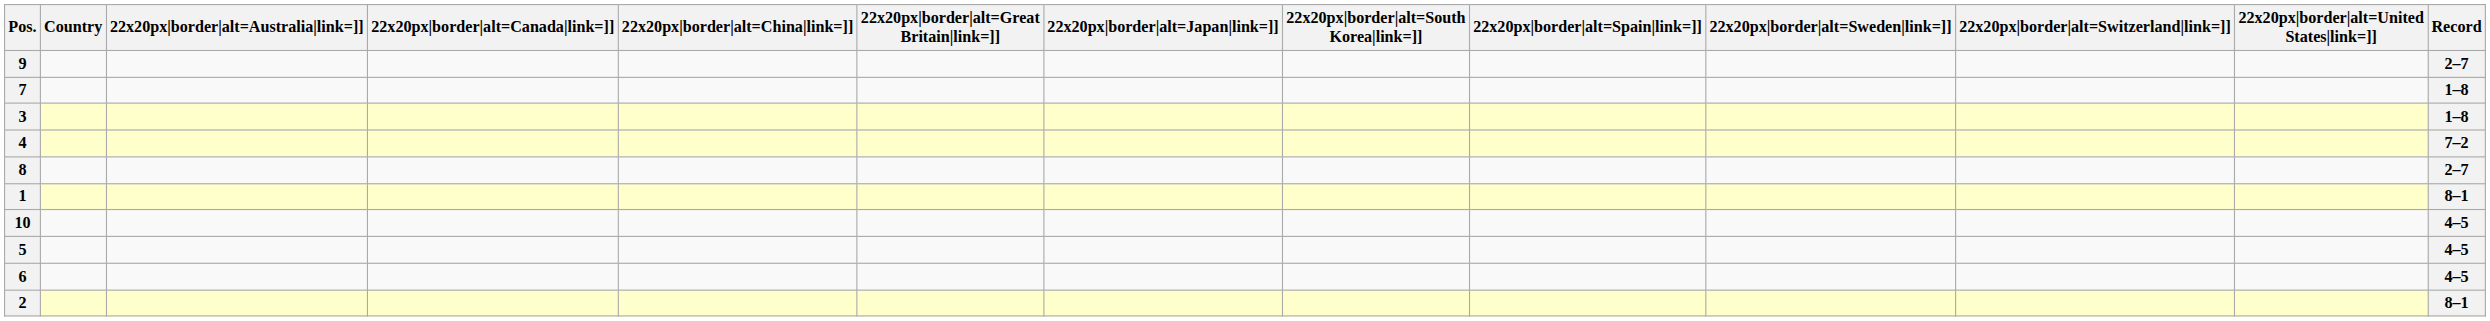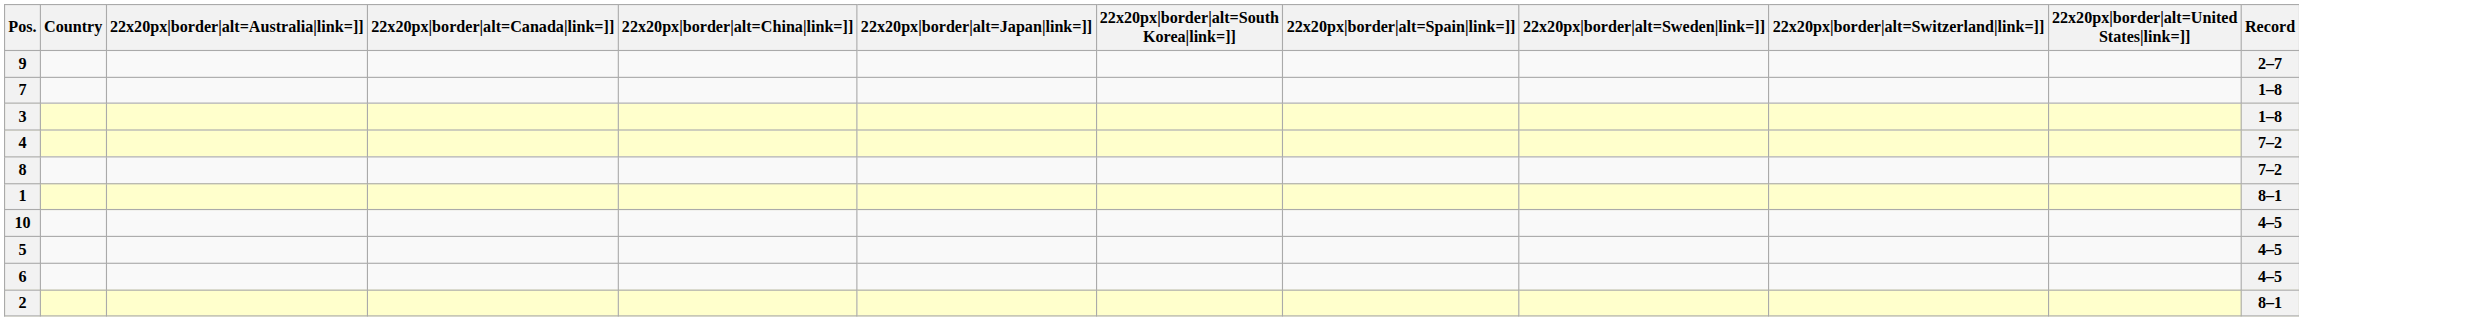 <table class="wikitable sortable nowrap" style="text-align:center; font-size:0.9em">
 <tr>
 <th>Pos.</th>
 <th>Country</th>
 <th [[Image:>22x20px|border|alt=Australia|link=]]</th>
 <th [[Image:>22x20px|border|alt=Canada|link=]]</th>
 <th [[Image:>22x20px|border|alt=China|link=]]</th>
-<th [[Image:>22x20px|border|alt=Great Britain|link=]]</th>
 <th [[Image:>22x20px|border|alt=Japan|link=]]</th>
 <th [[Image:>22x20px|border|alt=South Korea|link=]]</th>
 <th [[Image:>22x20px|border|alt=Spain|link=]]</th>
 <th [[Image:>22x20px|border|alt=Sweden|link=]]</th>
 <th [[Image:>22x20px|border|alt=Switzerland|link=]]</th>
 <th [[Image:>22x20px|border|alt=United States|link=]]</th>
 <th>Record</th>
 </tr>
 <tr>
 <th>9</th>
 <td style="text-align:left;"></td>
-<td></td>
 <td></td>
 <td></td>
 <td></td>
 <td></td>
 <td></td>
 <td></td>
 <td></td>
 <td></td>
 <td></td>
 <th>2–7</th>
 </tr>
 <tr>
 <th>7</th>
 <td style="text-align:left;"></td>
 <td></td>
 <td></td>
 <td></td>
 <td></td>
 <td></td>
 <td></td>
 <td></td>
 <td></td>
 <td></td>
-<td></td>
 <th>1–8</th>
 </tr>
 <tr bgcolor=#ffffcc>
 <th>3</th>
 <td style="text-align:left;"></td>
-<td></td>
 <td></td>
 <td></td>
 <td></td>
 <td></td>
 <td></td>
 <td></td>
 <td></td>
 <td></td>
 <td></td>
 <th>1–8</th>
 </tr>
 <tr bgcolor=#ffffcc>
 <th>4</th>
 <td style="text-align:left;"></td>
 <td></td>
 <td></td>
 <td></td>
 <td></td>
 <td></td>
 <td></td>
 <td></td>
 <td></td>
 <td></td>
-<td></td>
 <th>7–2</th>
 </tr>
 <tr>
 <th>8</th>
 <td style="text-align:left;"></td>
 <td></td>
 <td></td>
 <td></td>
 <td></td>
 <td></td>
 <td></td>
 <td></td>
 <td></td>
 <td></td>
-<td></td>
-<th>2–7</th>
+<th>7–2</th>
 </tr>
 <tr bgcolor=#ffffcc>
 <th>1</th>
 <td style="text-align:left;"></td>
-<td></td>
 <td></td>
 <td></td>
 <td></td>
 <td></td>
 <td></td>
 <td></td>
 <td></td>
 <td></td>
 <td></td>
 <th>8–1</th>
 </tr>
 <tr>
 <th>10</th>
 <td style="text-align:left;"></td>
 <td></td>
 <td></td>
 <td></td>
 <td></td>
 <td></td>
 <td></td>
 <td></td>
 <td></td>
 <td></td>
-<td></td>
 <th>4–5</th>
 </tr>
 <tr>
 <th>5</th>
 <td style="text-align:left;"></td>
-<td></td>
 <td></td>
 <td></td>
 <td></td>
 <td></td>
 <td></td>
 <td></td>
 <td></td>
 <td></td>
 <td></td>
 <th>4–5</th>
 </tr>
 <tr>
 <th>6</th>
 <td style="text-align:left;"></td>
 <td></td>
 <td></td>
 <td></td>
 <td></td>
 <td></td>
 <td></td>
 <td></td>
 <td></td>
 <td></td>
-<td></td>
 <th>4–5</th>
 </tr>
 <tr bgcolor=#ffffcc>
 <th>2</th>
 <td style="text-align:left;"></td>
 <td></td>
 <td></td>
 <td></td>
 <td></td>
 <td></td>
 <td></td>
 <td></td>
 <td></td>
 <td></td>
-<td></td>
 <th>8–1</th>
 </tr>
 </table>
